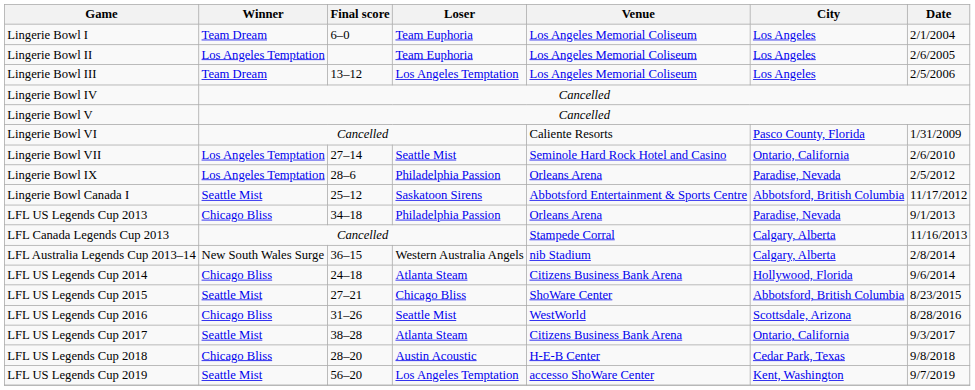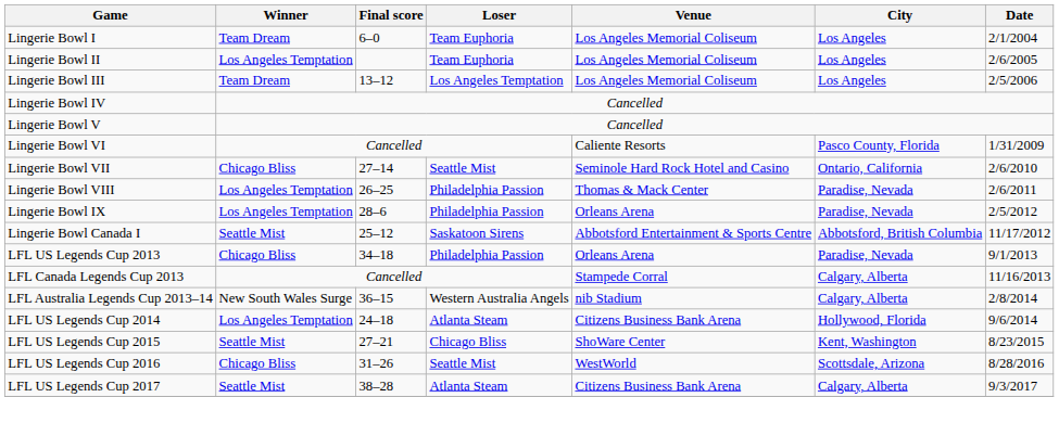 <table class="wikitable">
 <tr>
 <th>Game</th>
 <th>Winner</th>
 <th>Final score</th>
 <th>Loser</th>
 <th>Venue</th>
 <th>City</th>
 <th>Date</th>
 </tr>
 <tr>
 <td>Lingerie Bowl I</td>
 <td><a href='#'>Team Dream</a></td>
 <td>6–0</td>
 <td><a href='#'>Team Euphoria</a></td>
 <td><a href='#'>Los Angeles Memorial Coliseum</a></td>
 <td><a href='#'>Los Angeles</a></td>
 <td>2/1/2004</td>
 </tr>
 <tr>
 <td>Lingerie Bowl II</td>
 <td><a href='#'>Los Angeles Temptation</a></td>
 <td></td>
 <td><a href='#'>Team Euphoria</a></td>
 <td><a href='#'>Los Angeles Memorial Coliseum</a></td>
 <td><a href='#'>Los Angeles</a></td>
 <td>2/6/2005</td>
 </tr>
 <tr>
 <td>Lingerie Bowl III</td>
 <td><a href='#'>Team Dream</a></td>
 <td>13–12</td>
 <td><a href='#'>Los Angeles Temptation</a></td>
 <td><a href='#'>Los Angeles Memorial Coliseum</a></td>
 <td><a href='#'>Los Angeles</a></td>
 <td>2/5/2006</td>
 </tr>
 <tr>
 <td>Lingerie Bowl IV</td>
 <td colspan=6 style="text-align:center;"><em>Cancelled</em></td>
 </tr>
 <tr>
 <td>Lingerie Bowl V</td>
 <td colspan=6 style="text-align:center;"><em>Cancelled</em></td>
 </tr>
 <tr>
 <td>Lingerie Bowl VI</td>
 <td colspan=3 style="text-align:center;"><em>Cancelled</em></td>
 <td>Caliente Resorts</td>
 <td><a href='#'>Pasco County, Florida</a></td>
 <td>1/31/2009</td>
 </tr>
 <tr>
 <td>Lingerie Bowl VII</td>
-<td><a href='#'>Los Angeles Temptation</a></td>
+<td><a href='#'>Chicago Bliss</a></td>
 <td>27–14</td>
 <td><a href='#'>Seattle Mist</a></td>
 <td><a href='#'>Seminole Hard Rock Hotel and Casino</a></td>
 <td><a href='#'>Ontario, California</a></td>
 <td>2/6/2010</td>
+</tr>
+<tr>
+<td>Lingerie Bowl VIII</td>
+<td><a href='#'>Los Angeles Temptation</a></td>
+<td>26–25</td>
+<td><a href='#'>Philadelphia Passion</a></td>
+<td><a href='#'>Thomas & Mack Center</a></td>
+<td><a href='#'>Paradise, Nevada</a></td>
+<td>2/6/2011</td>
 </tr>
 <tr>
 <td>Lingerie Bowl IX</td>
 <td><a href='#'>Los Angeles Temptation</a></td>
 <td>28–6</td>
 <td><a href='#'>Philadelphia Passion</a></td>
 <td><a href='#'>Orleans Arena</a></td>
 <td><a href='#'>Paradise, Nevada</a></td>
 <td>2/5/2012</td>
 </tr>
 <tr>
 <td>Lingerie Bowl Canada I</td>
 <td><a href='#'>Seattle Mist</a></td>
 <td>25–12</td>
 <td><a href='#'>Saskatoon Sirens</a></td>
 <td><a href='#'>Abbotsford Entertainment & Sports Centre</a></td>
 <td><a href='#'>Abbotsford, British Columbia</a></td>
 <td>11/17/2012</td>
 </tr>
 <tr>
 <td>LFL US Legends Cup 2013</td>
 <td><a href='#'>Chicago Bliss</a></td>
 <td>34–18</td>
 <td><a href='#'>Philadelphia Passion</a></td>
 <td><a href='#'>Orleans Arena</a></td>
 <td><a href='#'>Paradise, Nevada</a></td>
 <td>9/1/2013</td>
 </tr>
 <tr>
 <td>LFL Canada Legends Cup 2013</td>
 <td colspan=3 style="text-align:center;"><em>Cancelled</em></td>
 <td><a href='#'>Stampede Corral</a></td>
 <td><a href='#'>Calgary, Alberta</a></td>
 <td>11/16/2013</td>
 </tr>
 <tr>
 <td>LFL Australia Legends Cup 2013–14</td>
 <td>New South Wales Surge</td>
 <td>36–15</td>
 <td>Western Australia Angels</td>
 <td><a href='#'>nib Stadium</a></td>
 <td><a href='#'>Calgary, Alberta</a></td>
 <td>2/8/2014</td>
 </tr>
 <tr>
 <td>LFL US Legends Cup 2014</td>
-<td><a href='#'>Chicago Bliss</a></td>
+<td><a href='#'>Los Angeles Temptation</a></td>
 <td>24–18</td>
 <td><a href='#'>Atlanta Steam</a></td>
 <td><a href='#'>Citizens Business Bank Arena</a></td>
 <td><a href='#'>Hollywood, Florida</a></td>
 <td>9/6/2014</td>
 </tr>
 <tr>
 <td>LFL US Legends Cup 2015</td>
 <td><a href='#'>Seattle Mist</a></td>
 <td>27–21</td>
 <td><a href='#'>Chicago Bliss</a></td>
 <td><a href='#'>ShoWare Center</a></td>
-<td><a href='#'>Abbotsford, British Columbia</a></td>
+<td><a href='#'>Kent, Washington</a></td>
 <td>8/23/2015</td>
 </tr>
 <tr>
 <td>LFL US Legends Cup 2016</td>
 <td><a href='#'>Chicago Bliss</a></td>
 <td>31–26</td>
 <td><a href='#'>Seattle Mist</a></td>
 <td><a href='#'>WestWorld</a></td>
 <td><a href='#'>Scottsdale, Arizona</a></td>
 <td>8/28/2016</td>
 </tr>
 <tr>
 <td>LFL US Legends Cup 2017</td>
 <td><a href='#'>Seattle Mist</a></td>
 <td>38–28</td>
 <td><a href='#'>Atlanta Steam</a></td>
 <td><a href='#'>Citizens Business Bank Arena</a></td>
-<td><a href='#'>Ontario, California</a></td>
+<td><a href='#'>Calgary, Alberta</a></td>
 <td>9/3/2017</td>
-</tr>
-<tr>
-<td>LFL US Legends Cup 2018</td>
-<td><a href='#'>Chicago Bliss</a></td>
-<td>28–20</td>
-<td><a href='#'>Austin Acoustic</a></td>
-<td><a href='#'>H-E-B Center</a></td>
-<td><a href='#'>Cedar Park, Texas</a></td>
-<td>9/8/2018</td>
-</tr>
-<tr>
-<td>LFL US Legends Cup 2019</td>
-<td><a href='#'>Seattle Mist</a></td>
-<td>56–20</td>
-<td><a href='#'>Los Angeles Temptation</a></td>
-<td><a href='#'>accesso ShoWare Center</a></td>
-<td><a href='#'>Kent, Washington</a></td>
-<td>9/7/2019</td>
 </tr>
 <tr>
 </tr>
 </table>
